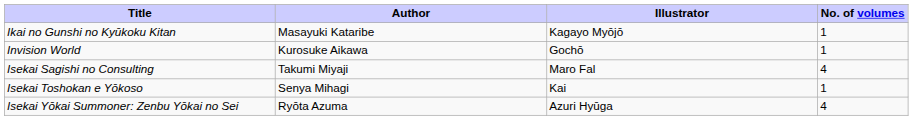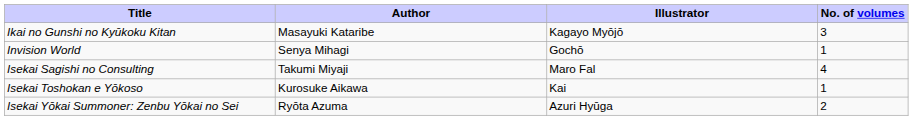 <table class="wikitable" style="width: 98%;">
 <tr>
 <th width=30% style="background:#ccf;">Title</th>
 <th width=30% style="background:#ccf;">Author</th>
 <th width=30% style="background:#ccf;">Illustrator</th>
 <th width=10% style="background:#ccf;">No. of <a href='#'>volumes</a></th>
 </tr>
 <tr>
 <td><em>Ikai no Gunshi no Kyūkoku Kitan</em></td>
 <td>Masayuki Kataribe</td>
 <td>Kagayo Myōjō</td>
-<td>1</td>
+<td>3</td>
 </tr>
 <tr>
 <td><em>Invision World</em></td>
-<td>Kurosuke Aikawa</td>
+<td>Senya Mihagi</td>
 <td>Gochō</td>
 <td>1</td>
 </tr>
 <tr>
 <td><em>Isekai Sagishi no Consulting</em></td>
 <td>Takumi Miyaji</td>
 <td>Maro Fal</td>
 <td>4</td>
 </tr>
 <tr>
 <td><em>Isekai Toshokan e Yōkoso</em></td>
-<td>Senya Mihagi</td>
+<td>Kurosuke Aikawa</td>
 <td>Kai</td>
 <td>1</td>
 </tr>
 <tr>
 <td><em>Isekai Yōkai Summoner: Zenbu Yōkai no Sei</em></td>
 <td>Ryōta Azuma</td>
 <td>Azuri Hyūga</td>
-<td>4</td>
+<td>2</td>
 </tr>
 </table>
